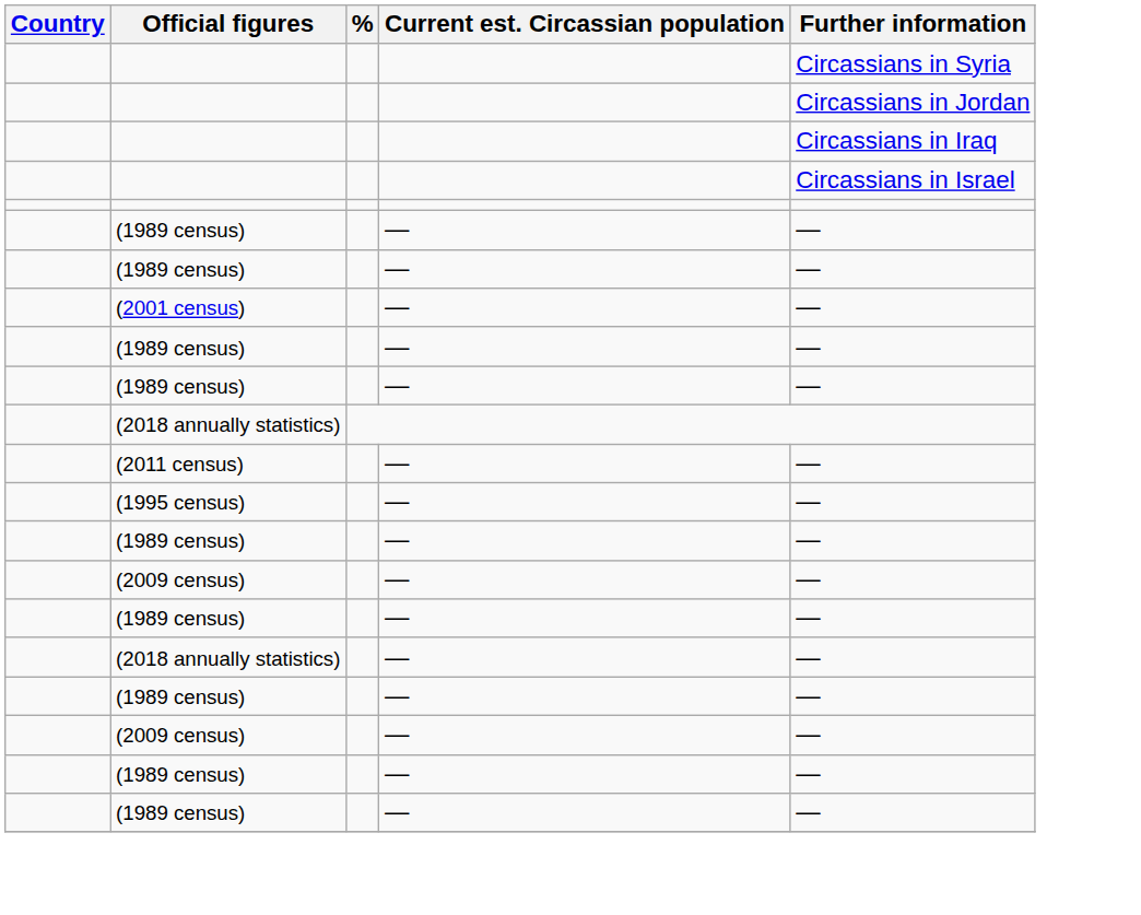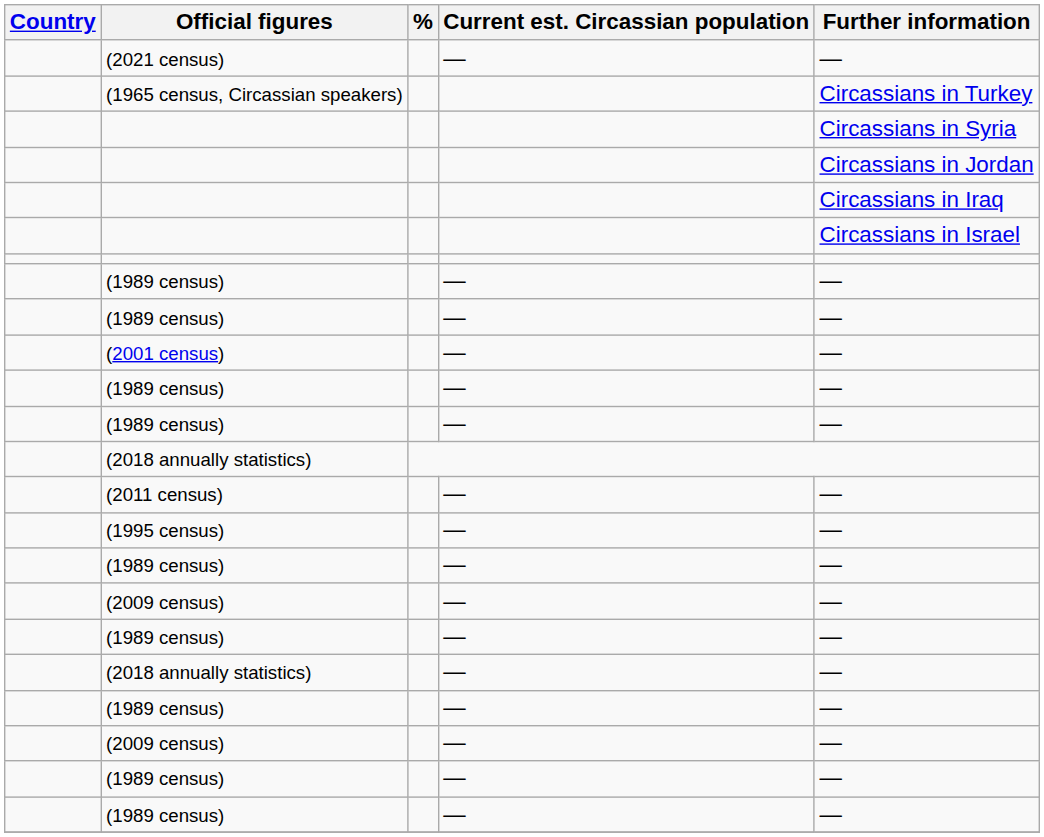 <table class="wikitable sortable">
 <tr>
 <th><a href='#'>Country</a></th>
 <th>Official figures</th>
 <th>%</th>
 <th>Current est. Circassian population</th>
 <th>Further information</th>
+</tr>
+<tr>
+<td></td>
+<td> <small>(2021 census)</small></td>
+<td></td>
+<td>—</td>
+<td>—</td>
+</tr>
+<tr>
+<td></td>
+<td> <small>(1965 census, Circassian speakers)</small></td>
+<td></td>
+<td></td>
+<td><a href='#'>Circassians in Turkey</a></td>
 </tr>
 <tr>
 <td></td>
 <td> </td>
 <td> </td>
 <td></td>
 <td><a href='#'>Circassians in Syria</a></td>
 </tr>
 <tr>
 <td></td>
 <td> </td>
 <td> </td>
 <td></td>
 <td><a href='#'>Circassians in Jordan</a></td>
 </tr>
 <tr>
 <td></td>
 <td> </td>
 <td> </td>
 <td></td>
 <td><a href='#'>Circassians in Iraq</a></td>
 </tr>
 <tr>
 <td></td>
 <td> </td>
 <td> </td>
 <td></td>
 <td><a href='#'>Circassians in Israel</a></td>
 </tr>
 <tr>
 <td></td>
 <td></td>
 <td> </td>
 <td></td>
 <td></td>
 </tr>
 <tr>
 <td></td>
 <td> <small>(1989 census)</small></td>
 <td></td>
 <td>—</td>
 <td>—</td>
 </tr>
 <tr>
 <td></td>
 <td> <small>(1989 census)</small></td>
 <td></td>
 <td>—</td>
 <td>—</td>
 </tr>
 <tr>
 <td></td>
 <td> <small>(<a href='#'>2001 census</a>)</small></td>
 <td></td>
 <td>—</td>
 <td>—</td>
 </tr>
 <tr>
 <td></td>
 <td> <small>(1989 census)</small></td>
 <td></td>
 <td>—</td>
 <td>—</td>
 </tr>
 <tr>
 <td></td>
 <td> <small>(1989 census)</small></td>
 <td></td>
 <td>—</td>
 <td>—</td>
 </tr>
 <tr>
 <td></td>
 <td> <small>(2018 annually statistics)</small></td>
 </tr>
 <tr>
 <td></td>
 <td> <small>(2011 census)</small></td>
 <td></td>
 <td>—</td>
 <td>—</td>
 </tr>
 <tr>
 <td></td>
 <td> <small>(1995 census)</small></td>
 <td></td>
 <td>—</td>
 <td>—</td>
 </tr>
 <tr>
 <td></td>
 <td> <small>(1989 census)</small></td>
 <td></td>
 <td>—</td>
 <td>—</td>
 </tr>
 <tr>
 <td></td>
 <td> <small>(2009 census)</small></td>
 <td></td>
 <td>—</td>
 <td>—</td>
 </tr>
 <tr>
 <td></td>
 <td> <small>(1989 census)</small></td>
 <td></td>
 <td>—</td>
 <td>—</td>
 </tr>
 <tr>
 <td></td>
 <td> <small>(2018 annually statistics)</small></td>
 <td></td>
 <td>—</td>
 <td>—</td>
 </tr>
 <tr>
 <td></td>
 <td> <small>(1989 census)</small></td>
 <td></td>
 <td>—</td>
 <td>—</td>
 </tr>
 <tr>
 <td></td>
 <td> <small>(2009 census)</small></td>
 <td></td>
 <td>—</td>
 <td>—</td>
 </tr>
 <tr>
 <td></td>
 <td> <small>(1989 census)</small></td>
 <td></td>
 <td>—</td>
 <td>—</td>
 </tr>
 <tr>
 <td></td>
 <td> <small>(1989 census)</small></td>
 <td></td>
 <td>—</td>
 <td>—</td>
 </tr>
 <tr>
 </tr>
 </table>
